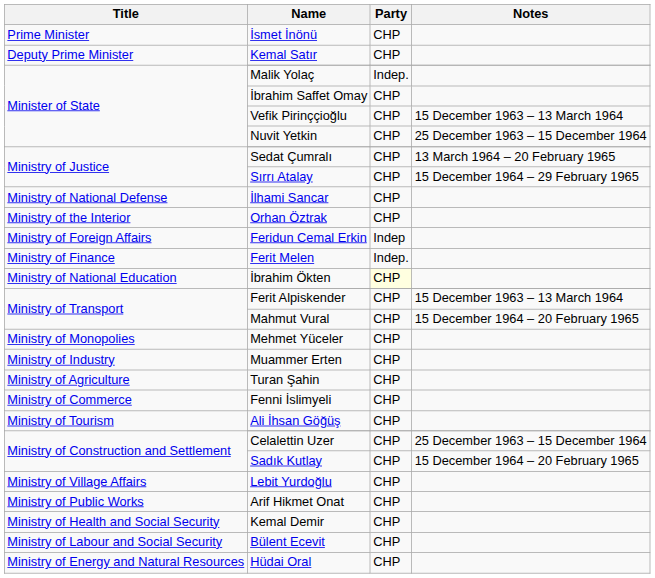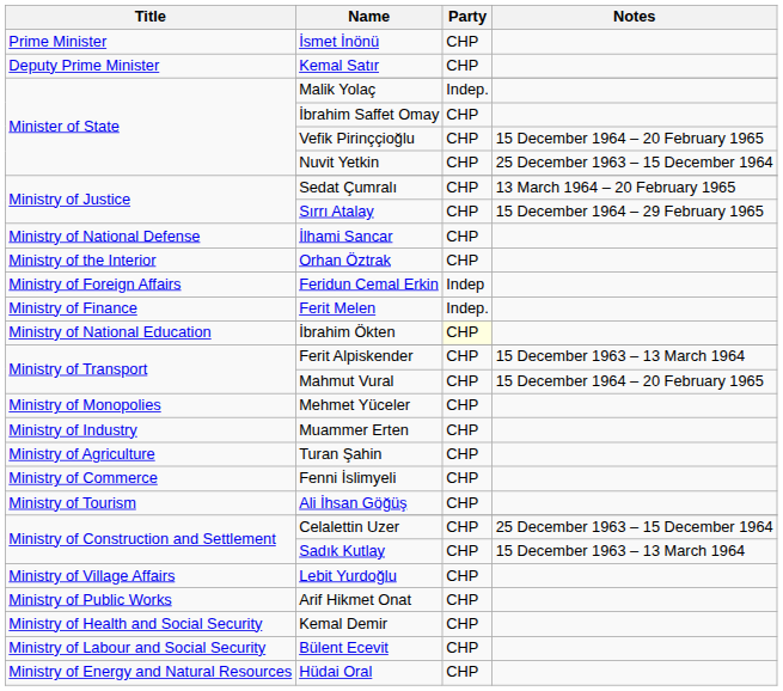 <table class="wikitable">
 <tr>
 <th>Title</th>
 <th>Name</th>
 <th>Party</th>
 <th>Notes</th>
 </tr>
 <tr>
 <td><a href='#'>Prime Minister</a></td>
 <td><a href='#'>İsmet İnönü</a></td>
 <td>CHP</td>
 <td></td>
 </tr>
 <tr>
 <td><a href='#'>Deputy Prime Minister</a></td>
 <td><a href='#'>Kemal Satır</a></td>
 <td>CHP</td>
 <td></td>
 </tr>
 <tr>
 <td rowspan="5" style="text-align:left;"><a href='#'>Minister of State</a></td>
 </tr>
 <tr>
 <td>Malik Yolaç</td>
 <td>Indep.</td>
 <td></td>
 </tr>
 <tr>
 <td>İbrahim Saffet Omay</td>
 <td>CHP</td>
 <td></td>
 </tr>
 <tr>
 <td>Vefik Pirinççioğlu</td>
 <td>CHP</td>
-<td>15 December 1963 – 13 March 1964</td>
+<td>15 December 1964 – 20 February 1965</td>
 </tr>
 <tr>
 <td>Nuvit Yetkin</td>
 <td>CHP</td>
 <td>25 December 1963 – 15 December 1964</td>
 </tr>
 <tr>
 <td rowspan="3" style="text-align:left;"><a href='#'>Ministry of Justice</a></td>
 </tr>
 <tr>
 <td>Sedat Çumralı</td>
 <td>CHP</td>
 <td>13 March 1964 – 20 February 1965</td>
 </tr>
 <tr>
 <td><a href='#'>Sırrı Atalay</a></td>
 <td>CHP</td>
 <td>15 December 1964 – 29 February 1965</td>
 </tr>
 <tr>
 <td><a href='#'>Ministry of National Defense</a></td>
 <td><a href='#'>İlhami Sancar</a></td>
 <td>CHP</td>
 <td></td>
 </tr>
 <tr>
 <td><a href='#'>Ministry of the Interior</a></td>
 <td><a href='#'>Orhan Öztrak</a></td>
 <td>CHP</td>
 <td></td>
 </tr>
 <tr>
 <td><a href='#'>Ministry of Foreign Affairs</a></td>
 <td><a href='#'>Feridun Cemal Erkin</a></td>
 <td>Indep</td>
 <td></td>
 </tr>
 <tr>
 <td><a href='#'>Ministry of Finance</a></td>
 <td><a href='#'>Ferit Melen</a></td>
 <td>Indep.</td>
 <td></td>
 </tr>
 <tr>
 <td><a href='#'>Ministry of National Education</a></td>
 <td>İbrahim Ökten</td>
 <td style="background: lightyellow;">CHP</td>
 <td></td>
 </tr>
 <tr>
 <td rowspan="3" style="text-align:left;"><a href='#'>Ministry of Transport</a></td>
 </tr>
 <tr>
 <td>Ferit Alpiskender</td>
 <td>CHP</td>
 <td>15 December 1963 – 13 March 1964</td>
 </tr>
 <tr>
 <td>Mahmut Vural</td>
 <td>CHP</td>
 <td>15 December 1964 – 20 February 1965</td>
 </tr>
 <tr>
 <td><a href='#'>Ministry of Monopolies</a></td>
 <td>Mehmet Yüceler</td>
 <td>CHP</td>
 <td></td>
 </tr>
 <tr>
 <td><a href='#'>Ministry of Industry</a></td>
 <td>Muammer Erten</td>
 <td>CHP</td>
 <td></td>
 </tr>
 <tr>
 <td><a href='#'>Ministry of Agriculture</a></td>
 <td>Turan Şahin</td>
 <td>CHP</td>
 <td></td>
 </tr>
 <tr>
 <td><a href='#'>Ministry of Commerce</a></td>
 <td>Fenni İslimyeli</td>
 <td>CHP</td>
 <td></td>
 </tr>
 <tr>
 <td><a href='#'>Ministry of Tourism</a></td>
 <td><a href='#'>Ali İhsan Göğüş</a></td>
 <td>CHP</td>
 <td></td>
 </tr>
 <tr>
 <td rowspan="3" style="text-align:left;"><a href='#'>Ministry of Construction and Settlement</a></td>
 </tr>
 <tr>
 <td>Celalettin Uzer</td>
 <td>CHP</td>
 <td>25 December 1963 – 15 December 1964</td>
 </tr>
 <tr>
 <td><a href='#'>Sadık Kutlay</a></td>
 <td>CHP</td>
-<td>15 December 1964 – 20 February 1965</td>
+<td>15 December 1963 – 13 March 1964</td>
 </tr>
 <tr>
 <td><a href='#'>Ministry of Village Affairs</a></td>
 <td><a href='#'>Lebit Yurdoğlu</a></td>
 <td>CHP</td>
 <td></td>
 </tr>
 <tr>
 <td><a href='#'>Ministry of Public Works</a></td>
 <td>Arif Hikmet Onat</td>
 <td>CHP</td>
 <td></td>
 </tr>
 <tr>
 <td><a href='#'>Ministry of Health and Social Security</a></td>
 <td>Kemal Demir</td>
 <td>CHP</td>
 <td></td>
 </tr>
 <tr>
 <td><a href='#'>Ministry of Labour and Social Security</a></td>
 <td><a href='#'>Bülent Ecevit</a></td>
 <td>CHP</td>
 <td></td>
 </tr>
 <tr>
 <td><a href='#'>Ministry of Energy and Natural Resources</a></td>
 <td><a href='#'>Hüdai Oral</a></td>
 <td>CHP</td>
 <td></td>
 </tr>
 </table>
